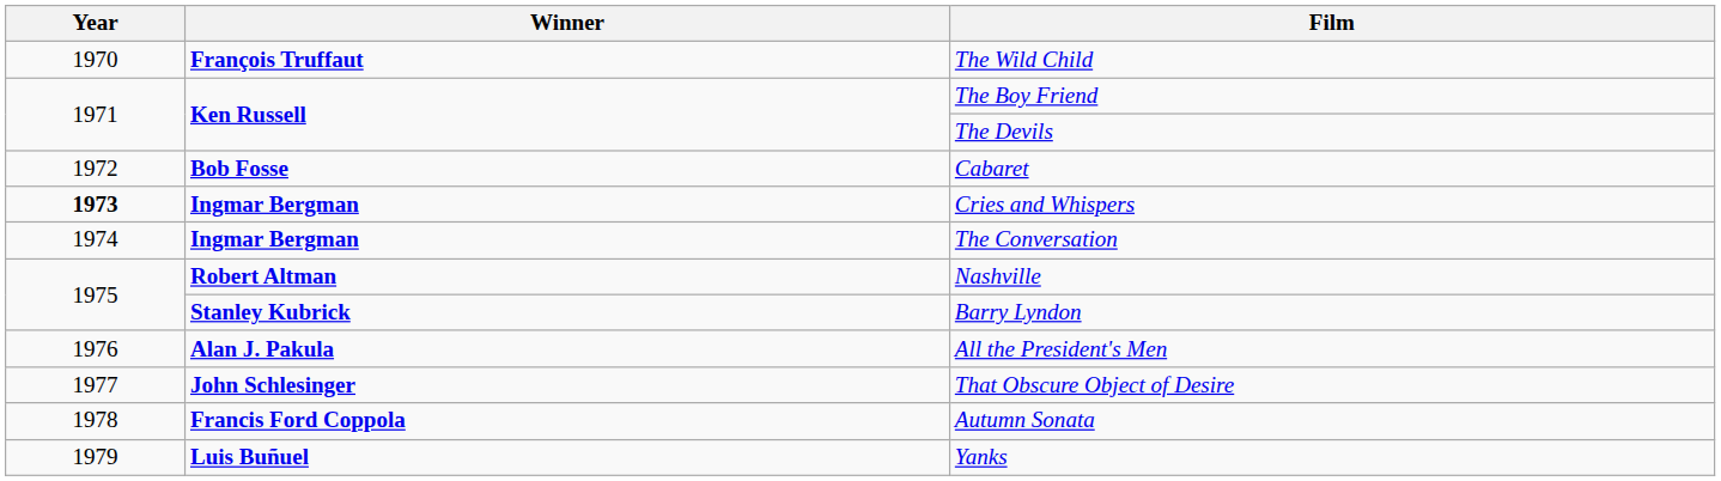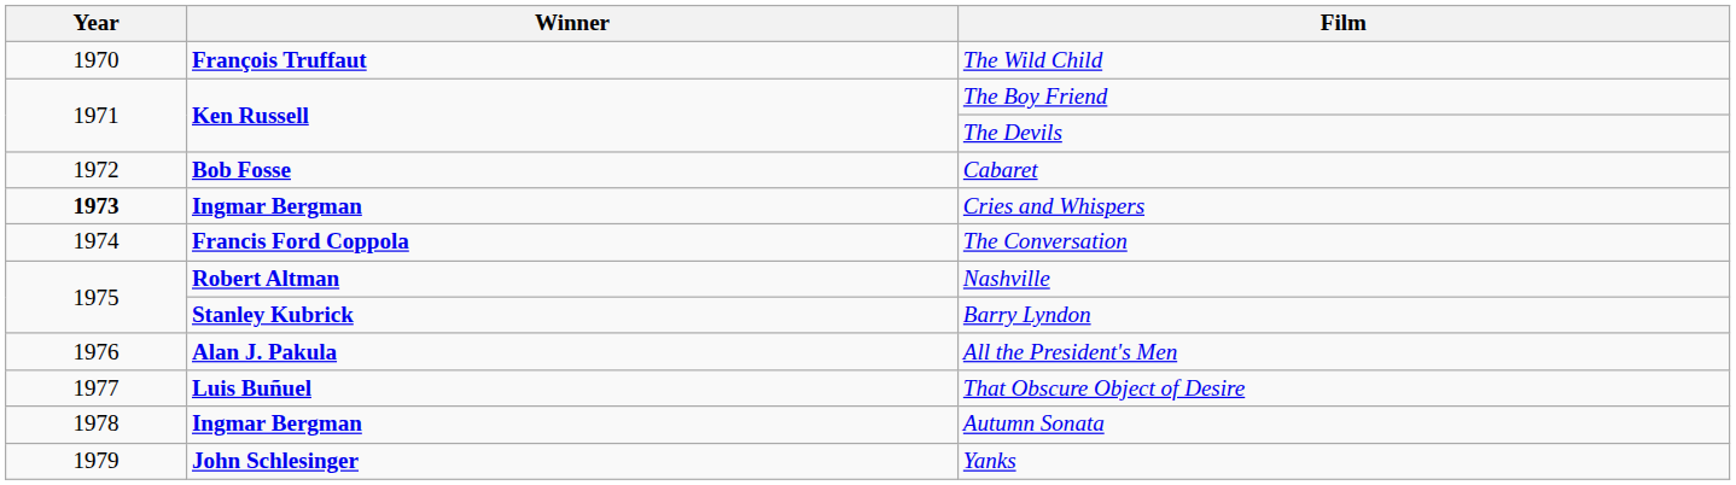 <table class="wikitable" width="95%" cellpadding="5">
 <tr>
 <th width="100"><strong>Year</strong></th>
 <th width="450"><strong>Winner</strong></th>
 <th width="450"><strong>Film</strong></th>
 </tr>
 <tr>
 <td style="text-align:center;">1970</td>
 <td><strong><a href='#'>François Truffaut</a></strong></td>
 <td><em><a href='#'>The Wild Child</a></em></td>
 </tr>
 <tr>
 <td rowspan="2" style="text-align:center;">1971</td>
 <td rowspan="2"><strong><a href='#'>Ken Russell</a></strong></td>
 <td><em><a href='#'>The Boy Friend</a></em></td>
 </tr>
 <tr>
 <td><em><a href='#'>The Devils</a></em> </td>
 </tr>
 <tr>
 <td style="text-align:center;">1972</td>
 <td><strong><a href='#'>Bob Fosse</a></strong></td>
 <td><em><a href='#'>Cabaret</a></em></td>
 </tr>
 <tr>
 <td style="text-align:center;"><strong>1973</strong></td>
 <td><strong><a href='#'>Ingmar Bergman</a></strong></td>
 <td><em><a href='#'>Cries and Whispers</a></em></td>
 </tr>
 <tr>
 <td style="text-align:center;">1974</td>
-<td><strong><a href='#'>Ingmar Bergman</a></strong></td>
+<td><strong><a href='#'>Francis Ford Coppola</a></strong></td>
 <td><em><a href='#'>The Conversation</a></em></td>
 </tr>
 <tr>
 <td rowspan="2" style="text-align:center;">1975</td>
 <td><strong><a href='#'>Robert Altman</a></strong></td>
 <td><em><a href='#'>Nashville</a></em></td>
 </tr>
 <tr>
 <td><strong><a href='#'>Stanley Kubrick</a></strong></td>
 <td><em><a href='#'>Barry Lyndon</a></em></td>
 </tr>
 <tr>
 <td style="text-align:center;">1976</td>
 <td><strong><a href='#'>Alan J. Pakula</a></strong></td>
 <td><em><a href='#'>All the President's Men</a></em></td>
 </tr>
 <tr>
 <td style="text-align:center;">1977</td>
-<td><strong><a href='#'>John Schlesinger</a></strong></td>
+<td><strong><a href='#'>Luis Buñuel</a></strong></td>
 <td><em><a href='#'>That Obscure Object of Desire</a></em></td>
 </tr>
 <tr>
 <td style="text-align:center;">1978</td>
-<td><strong><a href='#'>Francis Ford Coppola</a></strong></td>
+<td><strong><a href='#'>Ingmar Bergman</a></strong></td>
 <td><em><a href='#'>Autumn Sonata</a></em></td>
 </tr>
 <tr>
 <td style="text-align:center;">1979</td>
-<td><strong><a href='#'>Luis Buñuel</a></strong></td>
+<td><strong><a href='#'>John Schlesinger</a></strong></td>
 <td><em><a href='#'>Yanks</a></em></td>
 </tr>
 </table>
